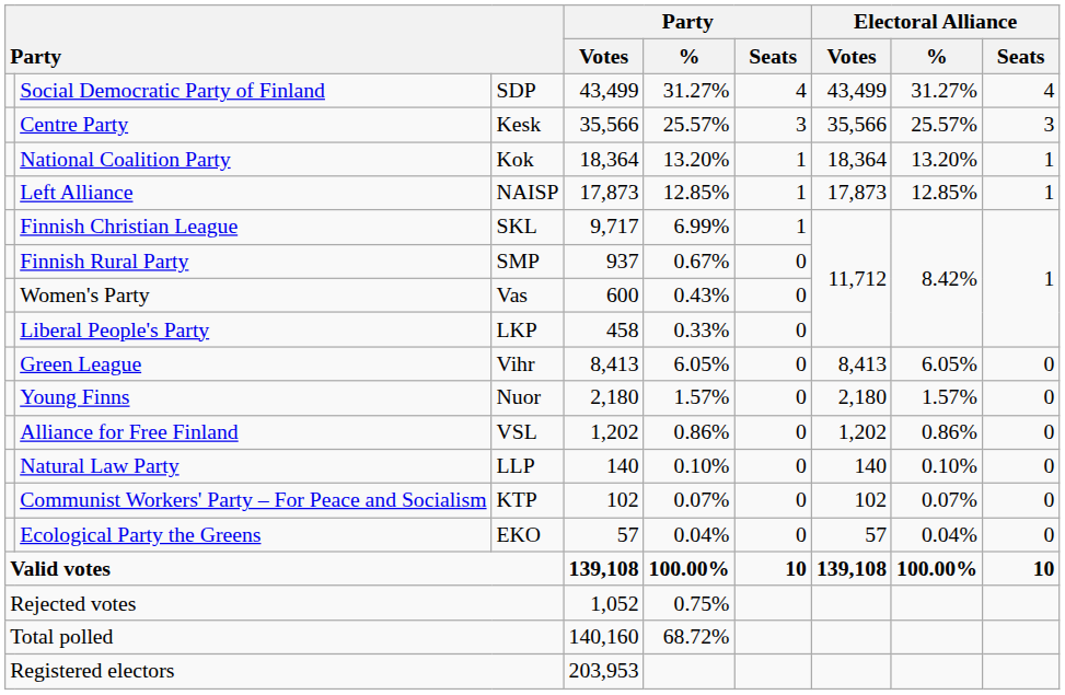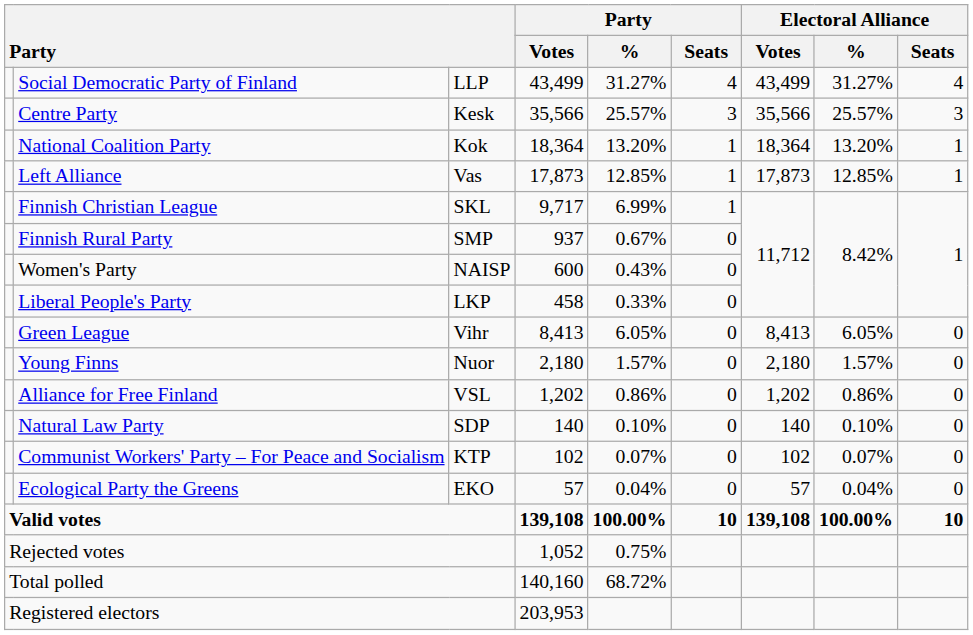 <table class="wikitable" border="1" style="text-align:right;">
 <tr>
 <th style="text-align:left;" valign=bottom rowspan=2 colspan=3>Party</th>
 <th colspan=3>Party</th>
 <th colspan=3>Electoral Alliance</th>
 </tr>
 <tr>
 <th align=center valign=bottom width="50">Votes</th>
 <th align=center valign=bottom width="50">%</th>
 <th align=center valign=bottom width="50">Seats</th>
 <th align=center valign=bottom width="50">Votes</th>
 <th align=center valign=bottom width="50">%</th>
 <th align=center valign=bottom width="50">Seats</th>
 </tr>
 <tr>
 <td></td>
 <td align=left style="white-space: nowrap;"><a href='#'>Social Democratic Party of Finland</a></td>
-<td align=left>SDP</td>
+<td align=left>LLP</td>
 <td>43,499</td>
 <td>31.27%</td>
 <td>4</td>
 <td>43,499</td>
 <td>31.27%</td>
 <td>4</td>
 </tr>
 <tr>
 <td></td>
 <td align=left><a href='#'>Centre Party</a></td>
 <td align=left>Kesk</td>
 <td>35,566</td>
 <td>25.57%</td>
 <td>3</td>
 <td>35,566</td>
 <td>25.57%</td>
 <td>3</td>
 </tr>
 <tr>
 <td></td>
 <td align=left><a href='#'>National Coalition Party</a></td>
 <td align=left>Kok</td>
 <td>18,364</td>
 <td>13.20%</td>
 <td>1</td>
 <td>18,364</td>
 <td>13.20%</td>
 <td>1</td>
 </tr>
 <tr>
 <td></td>
 <td align=left><a href='#'>Left Alliance</a></td>
-<td align=left>NAISP</td>
+<td align=left>Vas</td>
 <td>17,873</td>
 <td>12.85%</td>
 <td>1</td>
 <td>17,873</td>
 <td>12.85%</td>
 <td>1</td>
 </tr>
 <tr>
 <td></td>
 <td align=left><a href='#'>Finnish Christian League</a></td>
 <td align=left>SKL</td>
 <td>9,717</td>
 <td>6.99%</td>
 <td>1</td>
 <td rowspan=4>11,712</td>
 <td rowspan=4>8.42%</td>
 <td rowspan=4>1</td>
 </tr>
 <tr>
 <td></td>
 <td align=left><a href='#'>Finnish Rural Party</a></td>
 <td align=left>SMP</td>
 <td>937</td>
 <td>0.67%</td>
 <td>0</td>
 </tr>
 <tr>
 <td></td>
 <td align=left>Women's Party</td>
-<td align=left>Vas</td>
+<td align=left>NAISP</td>
 <td>600</td>
 <td>0.43%</td>
 <td>0</td>
 </tr>
 <tr>
 <td></td>
 <td align=left><a href='#'>Liberal People's Party</a></td>
 <td align=left>LKP</td>
 <td>458</td>
 <td>0.33%</td>
 <td>0</td>
 </tr>
 <tr>
 <td></td>
 <td align=left><a href='#'>Green League</a></td>
 <td align=left>Vihr</td>
 <td>8,413</td>
 <td>6.05%</td>
 <td>0</td>
 <td>8,413</td>
 <td>6.05%</td>
 <td>0</td>
 </tr>
 <tr>
 <td></td>
 <td align=left><a href='#'>Young Finns</a></td>
 <td align=left>Nuor</td>
 <td>2,180</td>
 <td>1.57%</td>
 <td>0</td>
 <td>2,180</td>
 <td>1.57%</td>
 <td>0</td>
 </tr>
 <tr>
 <td></td>
 <td align=left><a href='#'>Alliance for Free Finland</a></td>
 <td align=left>VSL</td>
 <td>1,202</td>
 <td>0.86%</td>
 <td>0</td>
 <td>1,202</td>
 <td>0.86%</td>
 <td>0</td>
 </tr>
 <tr>
 <td></td>
 <td align=left><a href='#'>Natural Law Party</a></td>
-<td align=left>LLP</td>
+<td align=left>SDP</td>
 <td>140</td>
 <td>0.10%</td>
 <td>0</td>
 <td>140</td>
 <td>0.10%</td>
 <td>0</td>
 </tr>
 <tr>
 <td></td>
 <td align=left><a href='#'>Communist Workers' Party – For Peace and Socialism</a></td>
 <td align=left>KTP</td>
 <td>102</td>
 <td>0.07%</td>
 <td>0</td>
 <td>102</td>
 <td>0.07%</td>
 <td>0</td>
 </tr>
 <tr>
 <td></td>
 <td align=left><a href='#'>Ecological Party the Greens</a></td>
 <td align=left>EKO</td>
 <td>57</td>
 <td>0.04%</td>
 <td>0</td>
 <td>57</td>
 <td>0.04%</td>
 <td>0</td>
 </tr>
 <tr style="font-weight:bold">
 <td align=left colspan=3>Valid votes</td>
 <td>139,108</td>
 <td>100.00%</td>
 <td>10</td>
 <td>139,108</td>
 <td>100.00%</td>
 <td>10</td>
 </tr>
 <tr>
 <td align=left colspan=3>Rejected votes</td>
 <td>1,052</td>
 <td>0.75%</td>
 <td></td>
 <td></td>
 <td></td>
 <td></td>
 </tr>
 <tr>
 <td align=left colspan=3>Total polled</td>
 <td>140,160</td>
 <td>68.72%</td>
 <td></td>
 <td></td>
 <td></td>
 <td></td>
 </tr>
 <tr>
 <td align=left colspan=3>Registered electors</td>
 <td>203,953</td>
 <td></td>
 <td></td>
 <td></td>
 <td></td>
 <td></td>
 </tr>
 </table>
